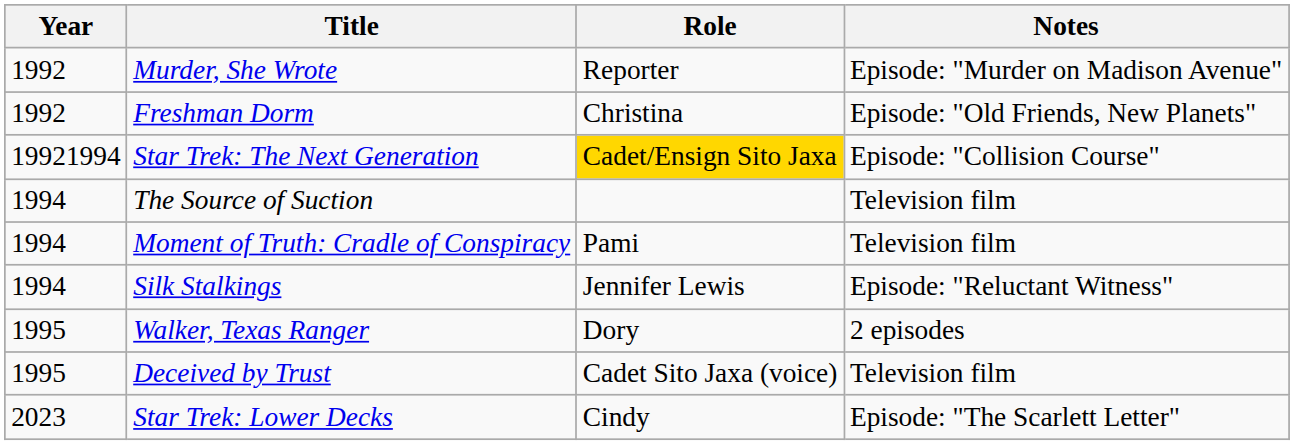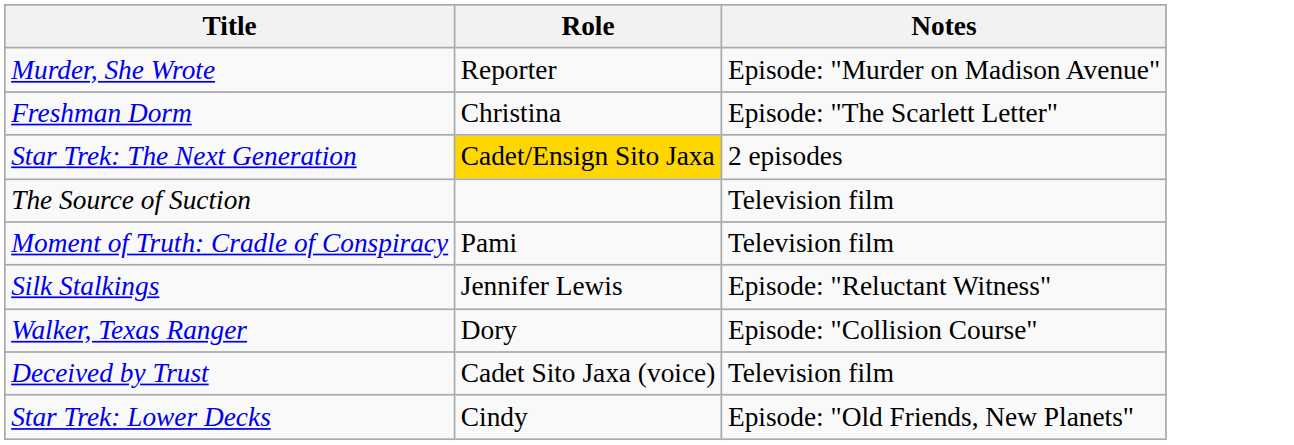 <table class="wikitable">
 <tr>
-<th>Year</th>
 <th>Title</th>
 <th>Role</th>
 <th>Notes</th>
 </tr>
 <tr>
-<td>1992</td>
 <td><em><a href='#'>Murder, She Wrote</a></em></td>
 <td>Reporter</td>
 <td>Episode: "Murder on Madison Avenue"</td>
 </tr>
 <tr>
-<td>1992</td>
 <td><em><a href='#'>Freshman Dorm</a></em></td>
 <td>Christina</td>
-<td>Episode: "Old Friends, New Planets"</td>
+<td>Episode: "The Scarlett Letter"</td>
 </tr>
 <tr>
-<td>19921994</td>
 <td><em><a href='#'>Star Trek: The Next Generation</a></em></td>
 <td style="background: gold;">Cadet/Ensign Sito Jaxa</td>
-<td>Episode: "Collision Course"</td>
+<td>2 episodes</td>
 </tr>
 <tr>
-<td>1994</td>
 <td><em>The Source of Suction</em></td>
 <td></td>
 <td>Television film</td>
 </tr>
 <tr>
-<td>1994</td>
 <td><em><a href='#'>Moment of Truth: Cradle of Conspiracy</a></em></td>
 <td>Pami</td>
 <td>Television film</td>
 </tr>
 <tr>
-<td>1994</td>
 <td><em><a href='#'>Silk Stalkings</a></em></td>
 <td>Jennifer Lewis</td>
 <td>Episode: "Reluctant Witness"</td>
 </tr>
 <tr>
-<td>1995</td>
 <td><em><a href='#'>Walker, Texas Ranger</a></em></td>
 <td>Dory</td>
-<td>2 episodes</td>
+<td>Episode: "Collision Course"</td>
 </tr>
 <tr>
-<td>1995</td>
 <td><em><a href='#'>Deceived by Trust</a></em></td>
 <td>Cadet Sito Jaxa (voice)</td>
 <td>Television film</td>
 </tr>
 <tr>
-<td>2023</td>
 <td><em><a href='#'>Star Trek: Lower Decks</a></em></td>
 <td>Cindy</td>
-<td>Episode: "The Scarlett Letter"</td>
+<td>Episode: "Old Friends, New Planets"</td>
 </tr>
 </table>
